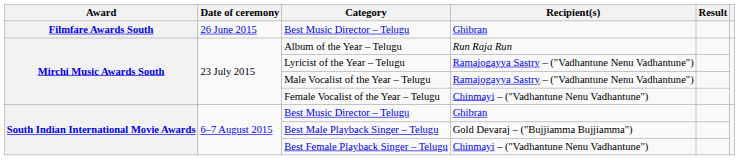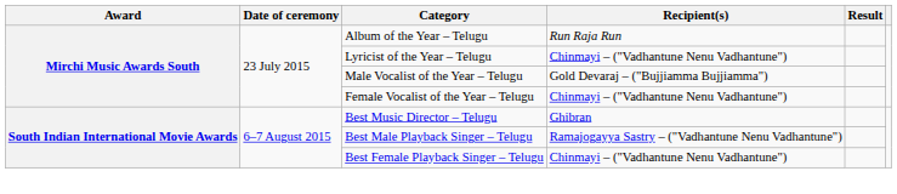 <table class="wikitable plainrowheaders sortable">
 <tr>
 <th scope="col">Award</th>
 <th scope="col">Date of ceremony</th>
 <th scope="col">Category</th>
 <th scope="col">Recipient(s)</th>
 <th scope="col" class="unsortable">Result</th>
 <th scope="col" class="unsortable"></th>
-</tr>
-<tr>
-<th scope="row"><a href='#'>Filmfare Awards South</a></th>
-<td><a href='#'>26 June 2015</a></td>
-<td><a href='#'>Best Music Director – Telugu</a></td>
-<td><a href='#'>Ghibran</a></td>
-<td></td>
-<td style="text-align:center;"><br></td>
 </tr>
 <tr>
 <th scope="row" rowspan="4"><a href='#'>Mirchi Music Awards South</a></th>
 <td rowspan="4">23 July 2015</td>
 <td>Album of the Year – Telugu</td>
 <td><em>Run Raja Run</em></td>
 <td></td>
 <td rowspan="4" style="text-align:center;"></td>
 </tr>
 <tr>
 <td>Lyricist of the Year – Telugu</td>
-<td><a href='#'>Ramajogayya Sastry</a> – ("Vadhantune Nenu Vadhantune")</td>
+<td><a href='#'>Chinmayi</a> – ("Vadhantune Nenu Vadhantune")</td>
 <td></td>
 </tr>
 <tr>
 <td>Male Vocalist of the Year – Telugu</td>
-<td><a href='#'>Ramajogayya Sastry</a> – ("Vadhantune Nenu Vadhantune")</td>
+<td>Gold Devaraj – ("Bujjiamma Bujjiamma")</td>
 <td></td>
 </tr>
 <tr>
 <td>Female Vocalist of the Year – Telugu</td>
 <td><a href='#'>Chinmayi</a> – ("Vadhantune Nenu Vadhantune")</td>
 <td></td>
 </tr>
 <tr>
 <th scope="row" rowspan="3"><a href='#'>South Indian International Movie Awards</a></th>
 <td rowspan="3"><a href='#'>6–7 August 2015</a></td>
 <td><a href='#'>Best Music Director – Telugu</a></td>
 <td><a href='#'>Ghibran</a></td>
 <td></td>
 <td rowspan="3" style="text-align:center;"><br></td>
 </tr>
 <tr>
 <td><a href='#'>Best Male Playback Singer – Telugu</a></td>
-<td>Gold Devaraj – ("Bujjiamma Bujjiamma")</td>
+<td><a href='#'>Ramajogayya Sastry</a> – ("Vadhantune Nenu Vadhantune")</td>
 <td></td>
 </tr>
 <tr>
 <td><a href='#'>Best Female Playback Singer – Telugu</a></td>
 <td><a href='#'>Chinmayi</a> – ("Vadhantune Nenu Vadhantune")</td>
 <td></td>
 </tr>
 </table>
